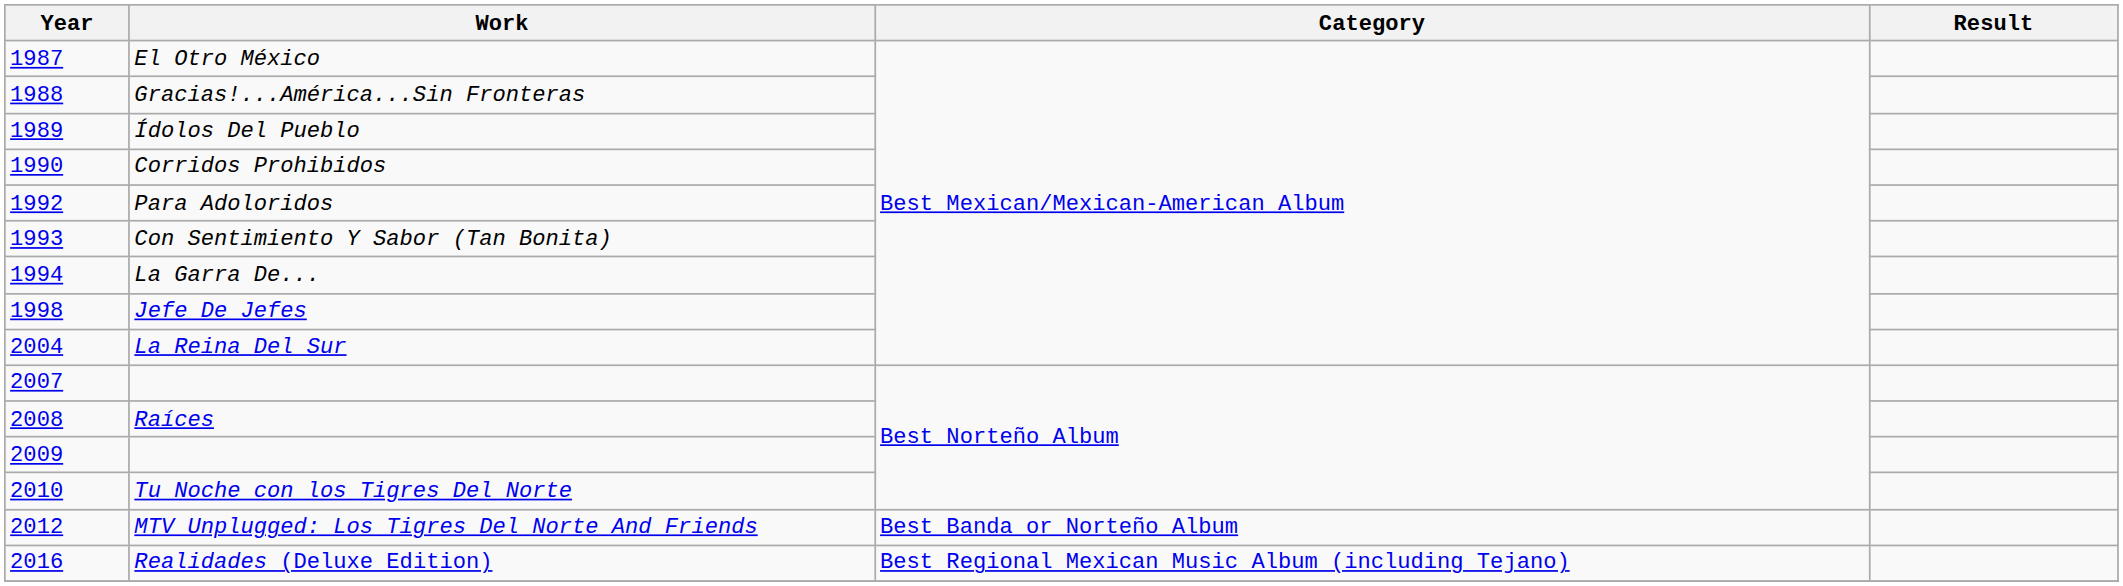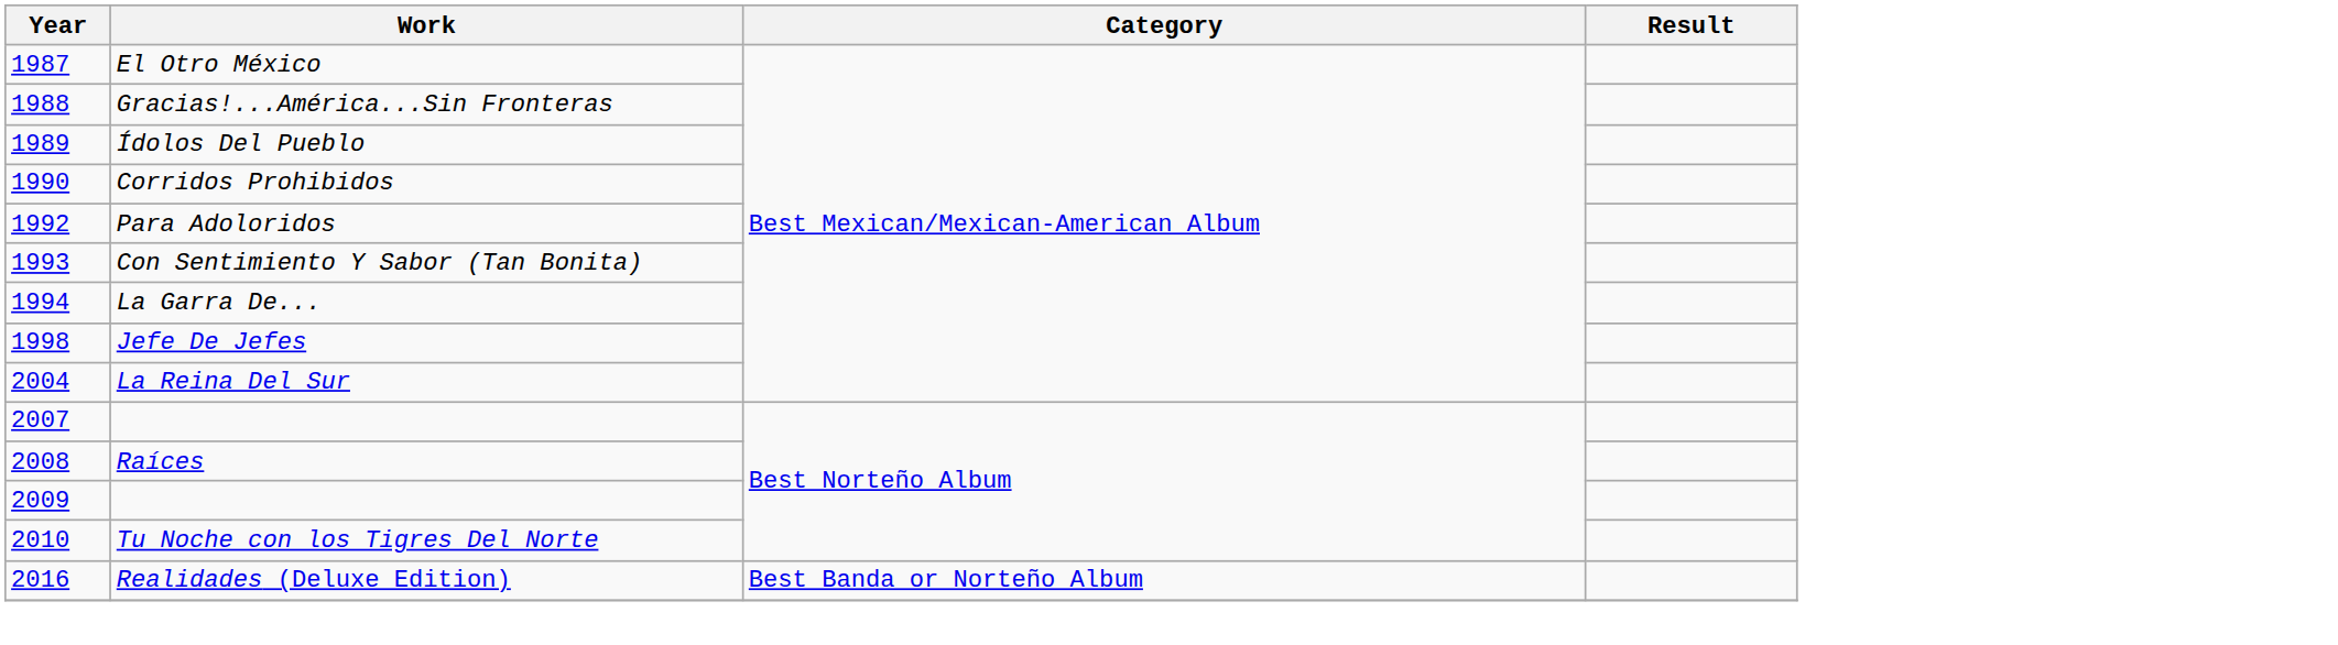 <table class="wikitable" style="table-layout: fixed;">
 <tr>
 <th width="5%">Year</th>
 <th width="30%">Work</th>
 <th width="40%">Category</th>
 <th width="10%">Result</th>
 </tr>
 <tr>
 <td><a href='#'>1987</a></td>
 <td><em>El Otro México</em></td>
 <td rowspan= "9"><a href='#'>Best Mexican/Mexican-American Album</a></td>
 <td></td>
 </tr>
 <tr>
 <td><a href='#'>1988</a></td>
 <td><em>Gracias!...América...Sin Fronteras</em></td>
 <td></td>
 </tr>
 <tr>
 <td><a href='#'>1989</a></td>
 <td><em>Ídolos Del Pueblo</em></td>
 <td></td>
 </tr>
 <tr>
 <td><a href='#'>1990</a></td>
 <td><em>Corridos Prohibidos</em></td>
 <td></td>
 </tr>
 <tr>
 <td><a href='#'>1992</a></td>
 <td><em>Para Adoloridos</em></td>
 <td></td>
 </tr>
 <tr>
 <td><a href='#'>1993</a></td>
 <td><em>Con Sentimiento Y Sabor (Tan Bonita)</em></td>
 <td></td>
 </tr>
 <tr>
 <td><a href='#'>1994</a></td>
 <td><em>La Garra De...</em></td>
 <td></td>
 </tr>
 <tr>
 <td><a href='#'>1998</a></td>
 <td><em><a href='#'>Jefe De Jefes</a></em></td>
 <td></td>
 </tr>
 <tr>
 <td><a href='#'>2004</a></td>
 <td><em><a href='#'>La Reina Del Sur</a></em></td>
 <td></td>
 </tr>
 <tr>
 <td><a href='#'>2007</a></td>
 <td></td>
 <td rowspan= "4"><a href='#'>Best Norteño Album</a></td>
 <td></td>
 </tr>
 <tr>
 <td><a href='#'>2008</a></td>
 <td><em><a href='#'>Raíces</a></em></td>
 <td></td>
 </tr>
 <tr>
 <td><a href='#'>2009</a></td>
 <td></td>
 <td></td>
 </tr>
 <tr>
 <td><a href='#'>2010</a></td>
 <td><em><a href='#'>Tu Noche con los Tigres Del Norte</a></em></td>
 <td></td>
 </tr>
 <tr>
-<td><a href='#'>2012</a></td>
-<td><em><a href='#'>MTV Unplugged: Los Tigres Del Norte And Friends</a></em></td>
-<td><a href='#'>Best Banda or Norteño Album</a></td>
-<td></td>
-</tr>
-<tr>
 <td><a href='#'>2016</a></td>
 <td><a href='#'><em>Realidades</em> (Deluxe Edition)</a></td>
-<td><a href='#'>Best Regional Mexican Music Album (including Tejano)</a></td>
+<td><a href='#'>Best Banda or Norteño Album</a></td>
 <td></td>
 </tr>
 <tr>
 </tr>
 </table>
